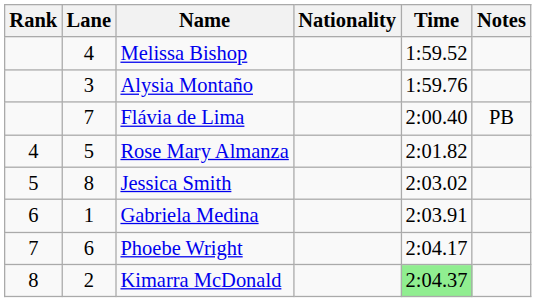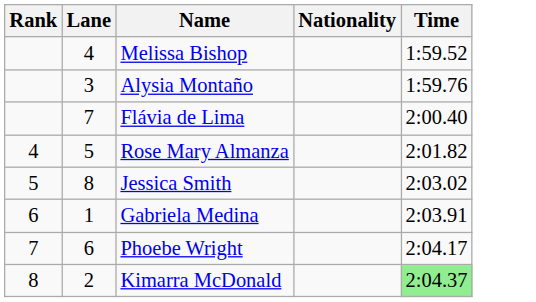 <table class="wikitable sortable" style="text-align:center">
 <tr>
 <th>Rank</th>
 <th>Lane</th>
 <th>Name</th>
 <th>Nationality</th>
 <th>Time</th>
-<th>Notes</th>
 </tr>
 <tr>
 <td></td>
 <td>4</td>
 <td align=left><a href='#'>Melissa Bishop</a></td>
 <td align=left></td>
 <td>1:59.52</td>
-<td></td>
 </tr>
 <tr>
 <td></td>
 <td>3</td>
 <td align=left><a href='#'>Alysia Montaño</a></td>
 <td align=left></td>
 <td>1:59.76</td>
-<td></td>
 </tr>
 <tr>
 <td></td>
 <td>7</td>
 <td align=left><a href='#'>Flávia de Lima</a></td>
 <td align=left></td>
 <td>2:00.40</td>
-<td>PB</td>
 </tr>
 <tr>
 <td>4</td>
 <td>5</td>
 <td align=left><a href='#'>Rose Mary Almanza</a></td>
 <td align=left></td>
 <td>2:01.82</td>
-<td></td>
 </tr>
 <tr>
 <td>5</td>
 <td>8</td>
 <td align=left><a href='#'>Jessica Smith</a></td>
 <td align=left></td>
 <td>2:03.02</td>
-<td></td>
 </tr>
 <tr>
 <td>6</td>
 <td>1</td>
 <td align=left><a href='#'>Gabriela Medina</a></td>
 <td align=left></td>
 <td>2:03.91</td>
-<td></td>
 </tr>
 <tr>
 <td>7</td>
 <td>6</td>
 <td align=left><a href='#'>Phoebe Wright</a></td>
 <td align=left></td>
 <td>2:04.17</td>
-<td></td>
 </tr>
 <tr>
 <td>8</td>
 <td>2</td>
 <td align=left><a href='#'>Kimarra McDonald</a></td>
 <td align=left></td>
 <td style="background: lightgreen;">2:04.37</td>
-<td></td>
 </tr>
 </table>
